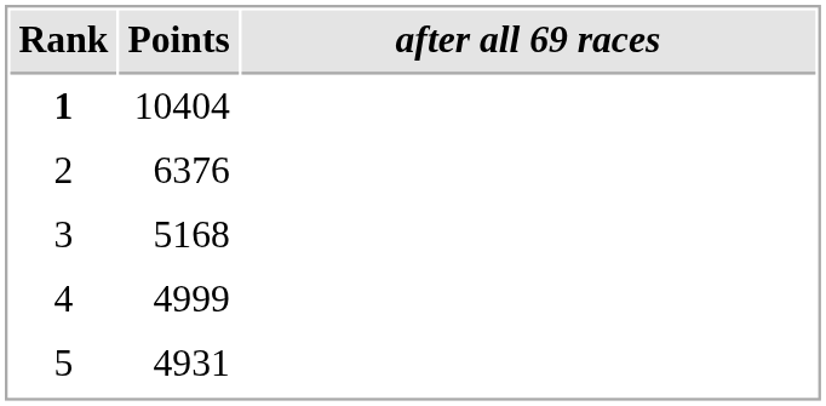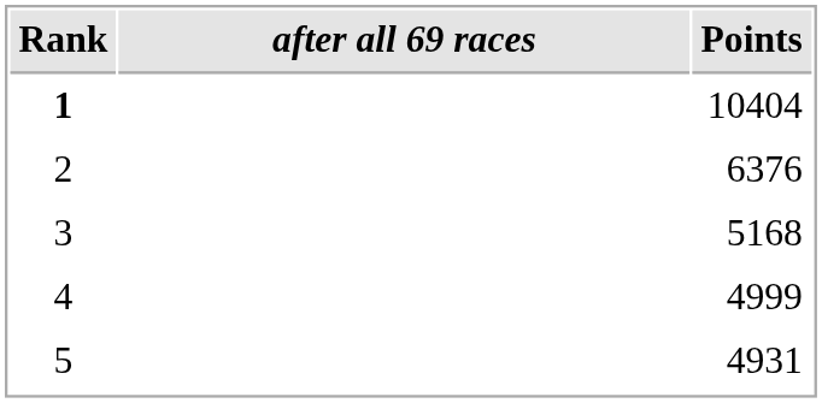 <table cellspacing="1" cellpadding="3" style="border:1px solid #AAAAAA;font-size:86%">
 <tr bgcolor="#E4E4E4">
 <th style="border-bottom:1px solid #AAAAAA" width=10>Rank</th>
+<th style="border-bottom:1px solid #AAAAAA" width=200><strong><em>after all 69 races</em></strong></th>
 <th style="border-bottom:1px solid #AAAAAA" width=20>Points</th>
-<th style="border-bottom:1px solid #AAAAAA" width=200><strong><em>after all 69 races</em></strong></th>
 </tr>
 <tr>
 <td align="center"><strong>1</strong></td>
+<td><strong></strong></td>
 <td align="right">10404</td>
-<td><strong></strong></td>
 </tr>
 <tr>
 <td align="center">2</td>
+<td></td>
 <td align="right">6376</td>
-<td></td>
 </tr>
 <tr>
 <td align="center">3</td>
+<td></td>
 <td align="right">5168</td>
-<td></td>
 </tr>
 <tr>
 <td align="center">4</td>
+<td></td>
 <td align="right">4999</td>
-<td></td>
 </tr>
 <tr>
 <td align="center">5</td>
+<td></td>
 <td align="right">4931</td>
-<td></td>
 </tr>
 </table>
